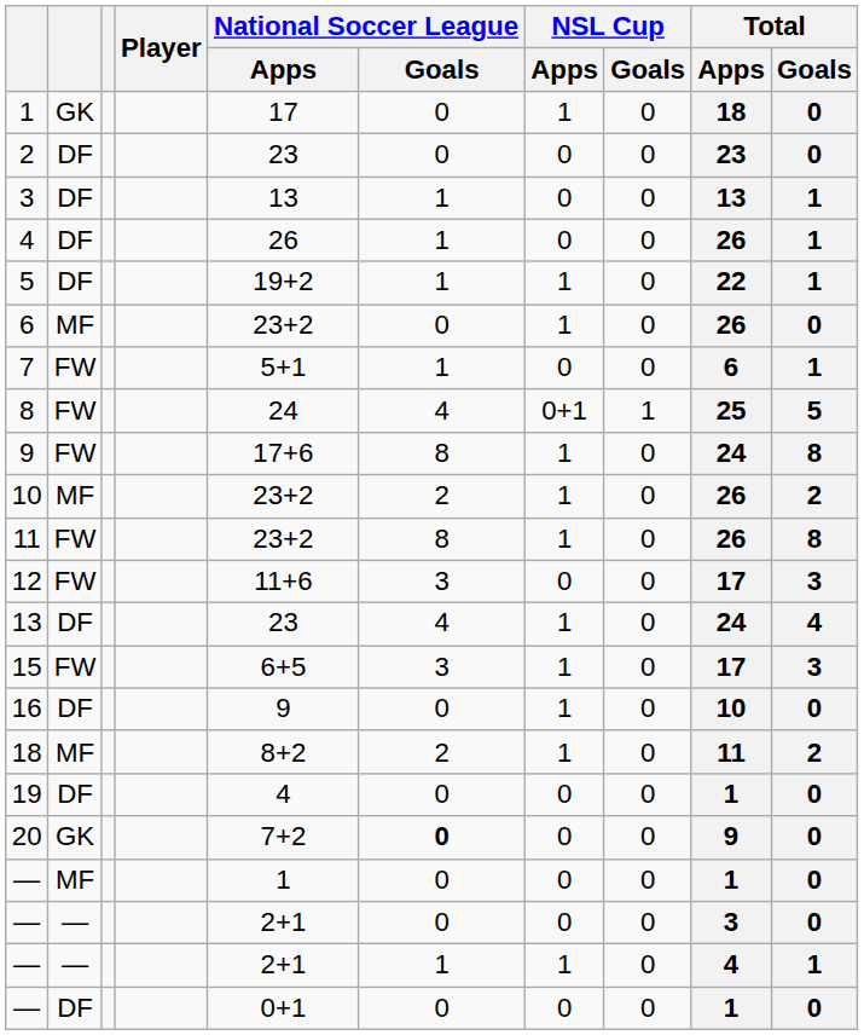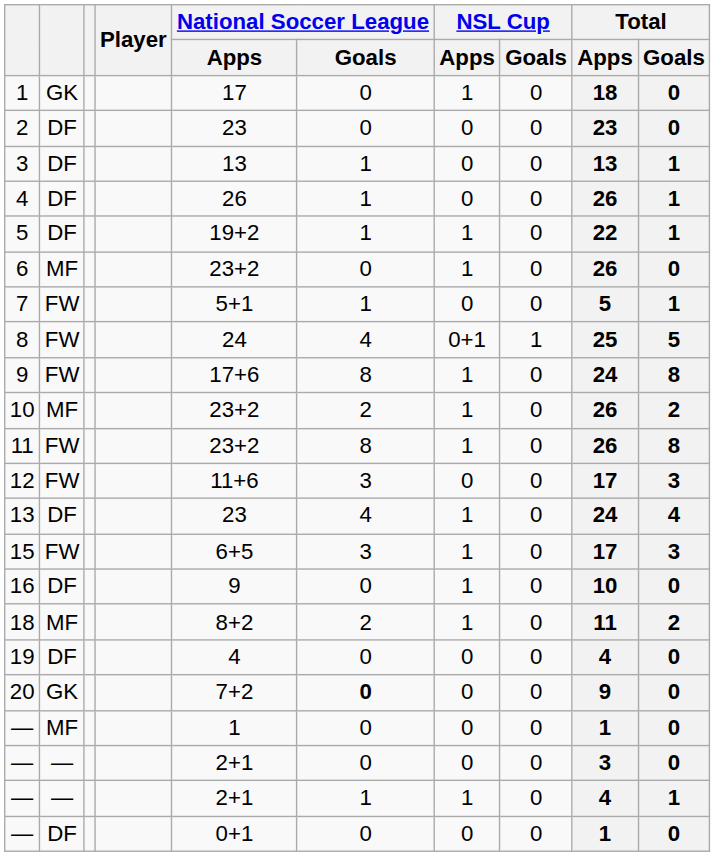 <table class="wikitable sortable" style="text-align:center">
 <tr>
 <th rowspan="2"></th>
 <th rowspan="2"></th>
 <th rowspan="2"></th>
 <th rowspan="2">Player</th>
 <th colspan="2"><a href='#'>National Soccer League</a></th>
 <th colspan="2"><a href='#'>NSL Cup</a></th>
 <th colspan="2">Total</th>
 </tr>
 <tr>
 <th>Apps</th>
 <th>Goals</th>
 <th>Apps</th>
 <th>Goals</th>
 <th>Apps</th>
 <th>Goals</th>
 </tr>
 <tr>
 <td>1</td>
 <td>GK</td>
 <td></td>
 <td align="left"><br></td>
 <td>17</td>
 <td>0<br></td>
 <td>1</td>
 <td>0<br></td>
 <th>18</th>
 <th>0</th>
 </tr>
 <tr>
 <td>2</td>
 <td>DF</td>
 <td></td>
 <td align="left"><br></td>
 <td>23</td>
 <td>0<br></td>
 <td>0</td>
 <td>0<br></td>
 <th>23</th>
 <th>0</th>
 </tr>
 <tr>
 <td>3</td>
 <td>DF</td>
 <td></td>
 <td align="left"><br></td>
 <td>13</td>
 <td>1<br></td>
 <td>0</td>
 <td>0<br></td>
 <th>13</th>
 <th>1</th>
 </tr>
 <tr>
 <td>4</td>
 <td>DF</td>
 <td></td>
 <td align="left"><br></td>
 <td>26</td>
 <td>1<br></td>
 <td>0</td>
 <td>0<br></td>
 <th>26</th>
 <th>1</th>
 </tr>
 <tr>
 <td>5</td>
 <td>DF</td>
 <td></td>
 <td align="left"><br></td>
 <td>19+2</td>
 <td>1<br></td>
 <td>1</td>
 <td>0<br></td>
 <th>22</th>
 <th>1</th>
 </tr>
 <tr>
 <td>6</td>
 <td>MF</td>
 <td></td>
 <td align="left"><br></td>
 <td>23+2</td>
 <td>0<br></td>
 <td>1</td>
 <td>0<br></td>
 <th>26</th>
 <th>0</th>
 </tr>
 <tr>
 <td>7</td>
 <td>FW</td>
 <td></td>
 <td align="left"><br></td>
 <td>5+1</td>
 <td>1<br></td>
 <td>0</td>
 <td>0<br></td>
-<th>6</th>
+<th>5</th>
 <th>1</th>
 </tr>
 <tr>
 <td>8</td>
 <td>FW</td>
 <td></td>
 <td align="left"><br></td>
 <td>24</td>
 <td>4<br></td>
 <td>0+1</td>
 <td>1<br></td>
 <th>25</th>
 <th>5</th>
 </tr>
 <tr>
 <td>9</td>
 <td>FW</td>
 <td></td>
 <td align="left"><br></td>
 <td>17+6</td>
 <td>8<br></td>
 <td>1</td>
 <td>0<br></td>
 <th>24</th>
 <th>8</th>
 </tr>
 <tr>
 <td>10</td>
 <td>MF</td>
 <td></td>
 <td align="left"><br></td>
 <td>23+2</td>
 <td>2<br></td>
 <td>1</td>
 <td>0<br></td>
 <th>26</th>
 <th>2</th>
 </tr>
 <tr>
 <td>11</td>
 <td>FW</td>
 <td></td>
 <td align="left"><br></td>
 <td>23+2</td>
 <td>8<br></td>
 <td>1</td>
 <td>0<br></td>
 <th>26</th>
 <th>8</th>
 </tr>
 <tr>
 <td>12</td>
 <td>FW</td>
 <td></td>
 <td align="left"><br></td>
 <td>11+6</td>
 <td>3<br></td>
 <td>0</td>
 <td>0<br></td>
 <th>17</th>
 <th>3</th>
 </tr>
 <tr>
 <td>13</td>
 <td>DF</td>
 <td></td>
 <td align="left"><br></td>
 <td>23</td>
 <td>4<br></td>
 <td>1</td>
 <td>0<br></td>
 <th>24</th>
 <th>4</th>
 </tr>
 <tr>
 <td>15</td>
 <td>FW</td>
 <td></td>
 <td align="left"><br></td>
 <td>6+5</td>
 <td>3<br></td>
 <td>1</td>
 <td>0<br></td>
 <th>17</th>
 <th>3</th>
 </tr>
 <tr>
 <td>16</td>
 <td>DF</td>
 <td></td>
 <td align="left"><br></td>
 <td>9</td>
 <td>0<br></td>
 <td>1</td>
 <td>0<br></td>
 <th>10</th>
 <th>0</th>
 </tr>
 <tr>
 <td>18</td>
 <td>MF</td>
 <td></td>
 <td align="left"><br></td>
 <td>8+2</td>
 <td>2<br></td>
 <td>1</td>
 <td>0<br></td>
 <th>11</th>
 <th>2</th>
 </tr>
 <tr>
 <td>19</td>
 <td>DF</td>
 <td></td>
 <td align="left"><br></td>
 <td>4</td>
 <td>0<br></td>
 <td>0</td>
 <td>0<br></td>
-<th>1</th>
+<th>4</th>
 <th>0</th>
 </tr>
 <tr>
 <td>20</td>
 <td>GK</td>
 <td></td>
 <td align="left"><br></td>
 <td>7+2</td>
 <td><strong>0<br></strong></td>
 <td>0</td>
 <td>0<br></td>
 <th>9</th>
 <th>0</th>
 </tr>
 <tr>
 <td>—</td>
 <td>MF</td>
 <td></td>
 <td align="left"><br></td>
 <td>1</td>
 <td>0<br></td>
 <td>0</td>
 <td>0<br></td>
 <th>1</th>
 <th>0</th>
 </tr>
 <tr>
 <td>—</td>
 <td>—</td>
 <td></td>
 <td align="left"><br></td>
 <td>2+1</td>
 <td>0<br></td>
 <td>0</td>
 <td>0<br></td>
 <th>3</th>
 <th>0</th>
 </tr>
 <tr>
 <td>—</td>
 <td>—</td>
 <td></td>
 <td align="left"><br></td>
 <td>2+1</td>
 <td>1<br></td>
 <td>1</td>
 <td>0<br></td>
 <th>4</th>
 <th>1</th>
 </tr>
 <tr>
 <td>—</td>
 <td>DF</td>
 <td></td>
 <td align="left"><br></td>
 <td>0+1</td>
 <td>0<br></td>
 <td>0</td>
 <td>0<br></td>
 <th>1</th>
 <th>0</th>
 </tr>
 </table>
